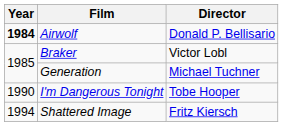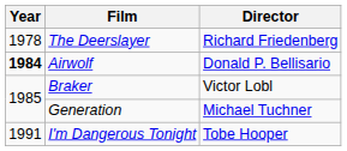 <table class="wikitable">
 <tr>
 <th>Year</th>
 <th>Film</th>
 <th>Director</th>
+</tr>
+<tr>
+<td>1978</td>
+<td><em><a href='#'>The Deerslayer</a></em></td>
+<td><a href='#'>Richard Friedenberg</a></td>
 </tr>
 <tr>
 <td><strong>1984</strong></td>
 <td><em><a href='#'>Airwolf</a></em></td>
 <td><a href='#'>Donald P. Bellisario</a></td>
 </tr>
 <tr>
 <td rowspan=2>1985</td>
 <td><em><a href='#'>Braker</a></em></td>
 <td>Victor Lobl</td>
 </tr>
 <tr>
 <td><em>Generation</em></td>
 <td><a href='#'>Michael Tuchner</a></td>
 </tr>
 <tr>
-<td>1990</td>
+<td>1991</td>
 <td><em><a href='#'>I'm Dangerous Tonight</a></em></td>
 <td><a href='#'>Tobe Hooper</a></td>
 </tr>
-<tr>
-<td>1994</td>
-<td><em>Shattered Image</em></td>
-<td><a href='#'>Fritz Kiersch</a></td>
-</tr>
 </table>
